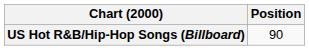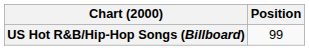 <table class="wikitable plainrowheaders" style="text-align:center">
 <tr>
 <th scope="col">Chart (2000)</th>
 <th scope="col">Position</th>
 </tr>
 <tr>
 <th scope="row">US Hot R&B/Hip-Hop Songs (<em>Billboard</em>)</th>
-<td>90</td>
+<td>99</td>
 </tr>
 </table>
